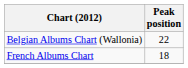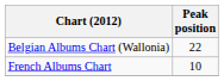 <table class="wikitable sortable">
 <tr>
 <th>Chart (2012)</th>
 <th>Peak<br>position</th>
 </tr>
 <tr>
 <td scope="row"><a href='#'>Belgian Albums Chart</a> (Wallonia)</td>
 <td align="center">22</td>
 </tr>
 <tr>
 <td align="left"><a href='#'>French Albums Chart</a></td>
-<td style="text-align:center;">18</td>
+<td style="text-align:center;">10</td>
 </tr>
 <tr>
 </tr>
 </table>
